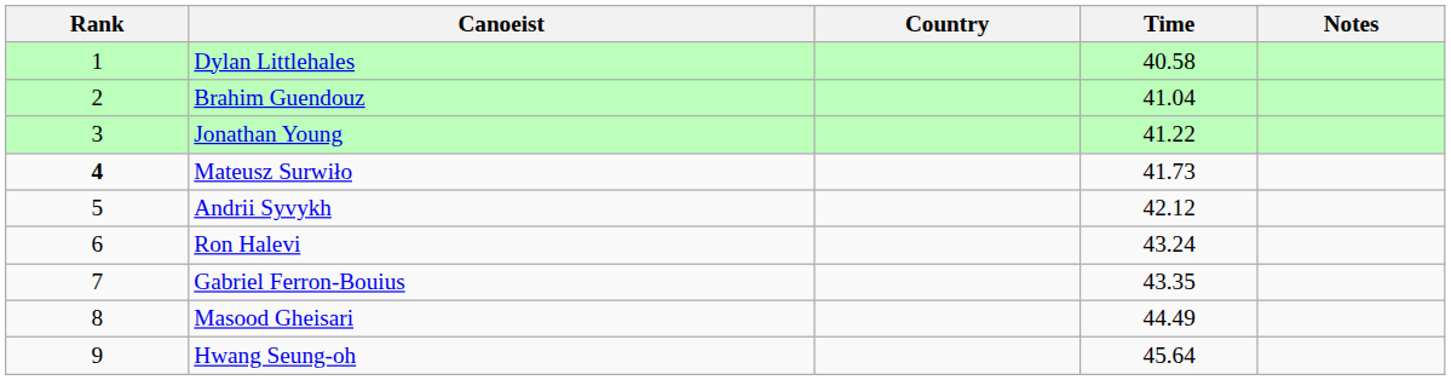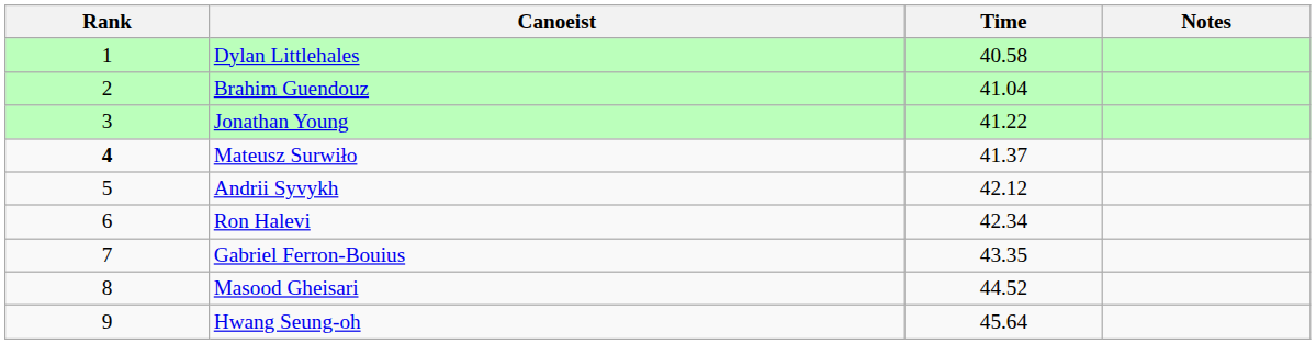 <table class="wikitable" style="text-align:center;width: 50%">
 <tr>
 <th>Rank</th>
 <th>Canoeist</th>
-<th>Country</th>
 <th>Time</th>
 <th>Notes</th>
 </tr>
 <tr bgcolor=bbffbb>
 <td>1</td>
 <td align="left"><a href='#'>Dylan Littlehales</a></td>
-<td align="left"></td>
 <td>40.58</td>
 <td></td>
 </tr>
 <tr bgcolor=bbffbb>
 <td>2</td>
 <td align="left"><a href='#'>Brahim Guendouz</a></td>
-<td align="left"></td>
 <td>41.04</td>
 <td></td>
 </tr>
 <tr bgcolor=bbffbb>
 <td>3</td>
 <td align="left"><a href='#'>Jonathan Young</a></td>
-<td align="left"></td>
 <td>41.22</td>
 <td></td>
 </tr>
 <tr>
 <td><strong>4</strong></td>
 <td align="left"><a href='#'>Mateusz Surwiło</a></td>
-<td align="left"></td>
-<td>41.73</td>
+<td>41.37</td>
 <td></td>
 </tr>
 <tr>
 <td>5</td>
 <td align="left"><a href='#'>Andrii Syvykh</a></td>
-<td align="left"></td>
 <td>42.12</td>
 <td></td>
 </tr>
 <tr>
 <td>6</td>
 <td align="left"><a href='#'>Ron Halevi</a></td>
-<td align="left"></td>
-<td>43.24</td>
+<td>42.34</td>
 <td></td>
 </tr>
 <tr>
 <td>7</td>
 <td align="left"><a href='#'>Gabriel Ferron-Bouius</a></td>
-<td align="left"></td>
 <td>43.35</td>
 <td></td>
 </tr>
 <tr>
 <td>8</td>
 <td align="left"><a href='#'>Masood Gheisari</a></td>
-<td align="left"></td>
-<td>44.49</td>
+<td>44.52</td>
 <td></td>
 </tr>
 <tr>
 <td>9</td>
 <td align="left"><a href='#'>Hwang Seung-oh</a></td>
-<td align="left"></td>
 <td>45.64</td>
 <td></td>
 </tr>
 </table>
